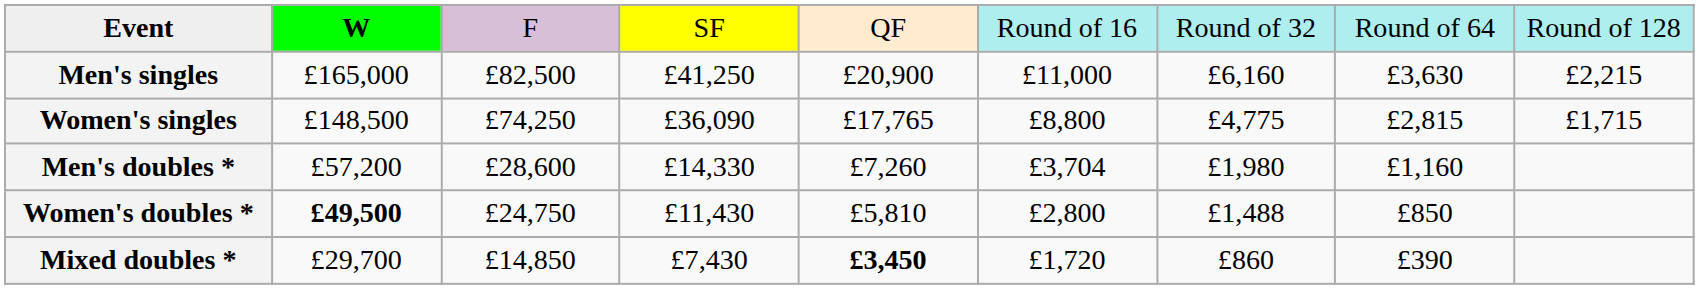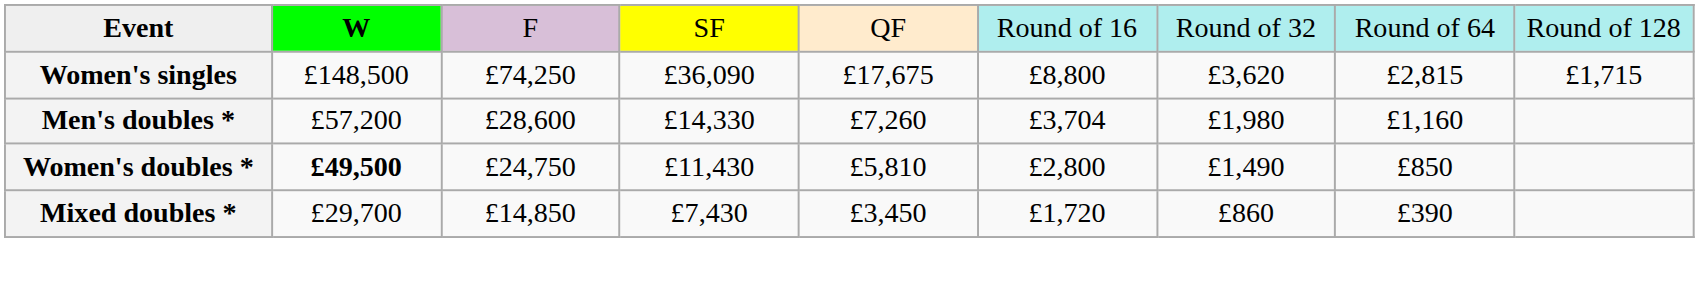 <table class=wikitable style=font-size:90%;text-align:center>
 <tr>
 <td style="width:130px; background:#efefef;"><strong>Event</strong></td>
 <td style="width:80px; background:lime;"><strong>W</strong></td>
 <td style="width:85px; background:thistle;">F</td>
 <td style="width:85px; background:#ff0;">SF</td>
 <td style="width:85px; background:#ffebcd;">QF</td>
 <td style="width:85px; background:#afeeee;">Round of 16</td>
 <td style="width:85px; background:#afeeee;">Round of 32</td>
 <td style="width:85px; background:#afeeee;">Round of 64</td>
 <td style="width:85px; background:#afeeee;">Round of 128</td>
 </tr>
 <tr>
-<td style="background:#f3f3f3;"><strong>Men's singles</strong></td>
-<td>£165,000</td>
-<td>£82,500</td>
-<td>£41,250</td>
-<td>£20,900</td>
-<td>£11,000</td>
-<td>£6,160</td>
-<td>£3,630</td>
-<td>£2,215</td>
-</tr>
-<tr>
 <td style="background:#f3f3f3;"><strong>Women's singles</strong></td>
 <td>£148,500</td>
 <td>£74,250</td>
 <td>£36,090</td>
-<td>£17,765</td>
+<td>£17,675</td>
 <td>£8,800</td>
-<td>£4,775</td>
+<td>£3,620</td>
 <td>£2,815</td>
 <td>£1,715</td>
 </tr>
 <tr>
 <td style="background:#f3f3f3;"><strong>Men's doubles *</strong></td>
 <td>£57,200</td>
 <td>£28,600</td>
 <td>£14,330</td>
 <td>£7,260</td>
 <td>£3,704</td>
 <td>£1,980</td>
 <td>£1,160</td>
 <td></td>
 </tr>
 <tr>
 <td style="background:#f3f3f3;"><strong>Women's doubles *</strong></td>
 <td><strong>£49,500</strong></td>
 <td>£24,750</td>
 <td>£11,430</td>
 <td>£5,810</td>
 <td>£2,800</td>
-<td>£1,488</td>
+<td>£1,490</td>
 <td>£850</td>
 <td></td>
 </tr>
 <tr>
 <td style="background:#f3f3f3;"><strong>Mixed doubles *</strong></td>
 <td>£29,700</td>
 <td>£14,850</td>
 <td>£7,430</td>
-<td><strong>£3,450</strong></td>
+<td>£3,450</td>
 <td>£1,720</td>
 <td>£860</td>
 <td>£390</td>
 <td></td>
 </tr>
 </table>
